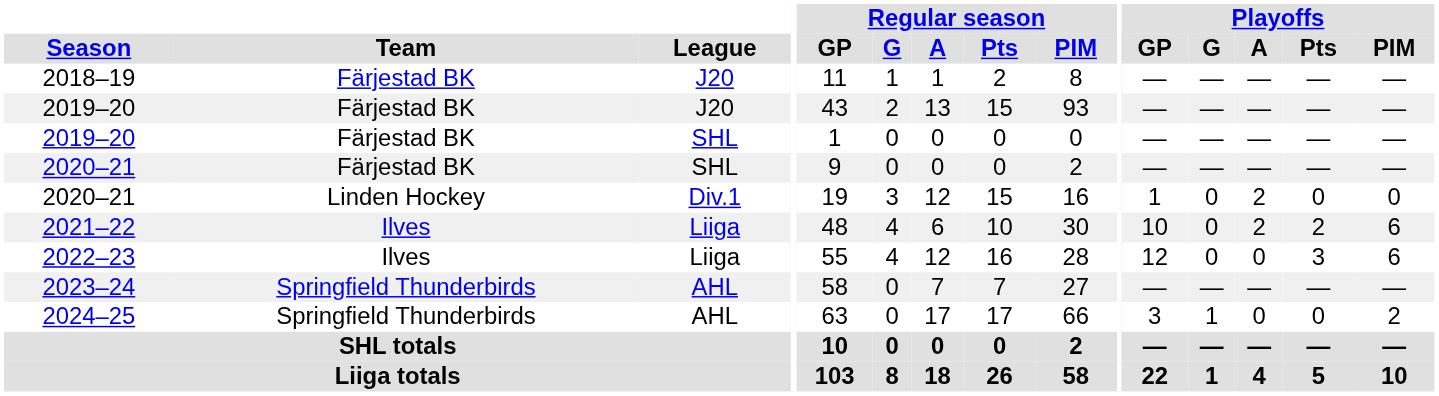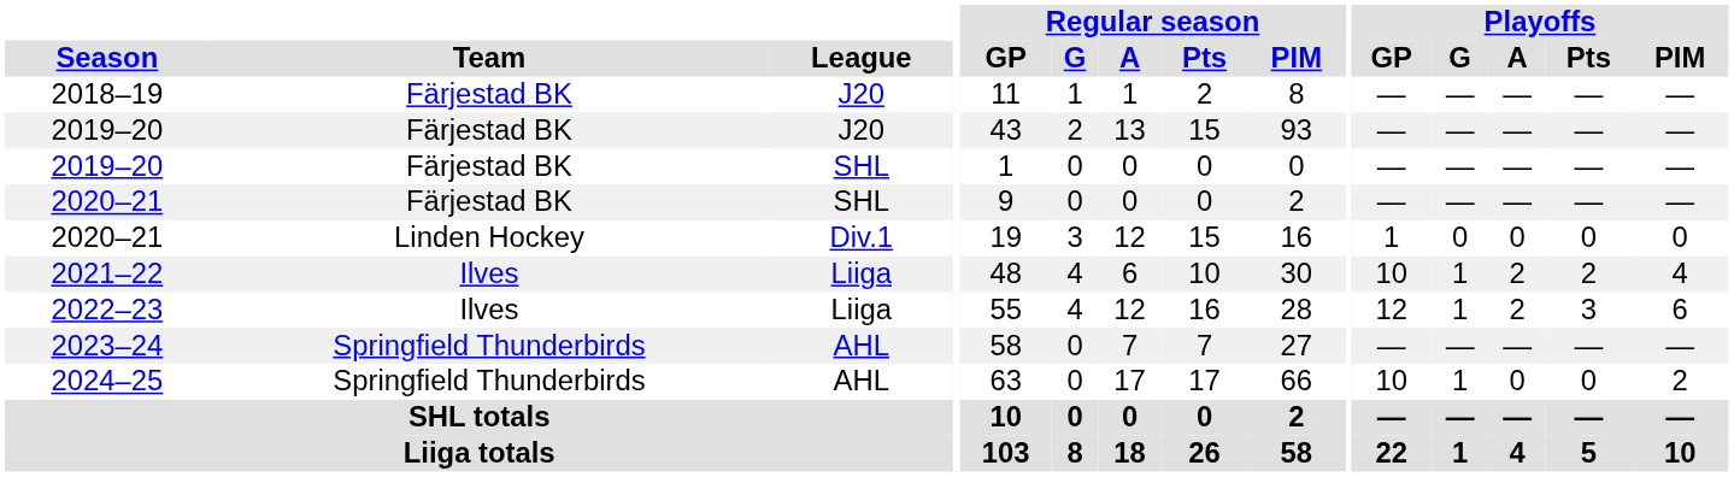 <table border="0" cellpadding="1" cellspacing="0" style="text-align:center; width:60em">
 <tr bgcolor="#e0e0e0">
 <th colspan="3" bgcolor="#ffffff"></th>
 <th rowspan="99" bgcolor="#ffffff"></th>
 <th colspan="5"><a href='#'>Regular season</a></th>
 <th rowspan="99" bgcolor="#ffffff"></th>
 <th colspan="5"><a href='#'>Playoffs</a></th>
 </tr>
 <tr bgcolor="#e0e0e0">
 <th><a href='#'>Season</a></th>
 <th>Team</th>
 <th>League</th>
 <th>GP</th>
 <th><a href='#'>G</a></th>
 <th><a href='#'>A</a></th>
 <th><a href='#'>Pts</a></th>
 <th><a href='#'>PIM</a></th>
 <th>GP</th>
 <th>G</th>
 <th>A</th>
 <th>Pts</th>
 <th>PIM</th>
 </tr>
 <tr ALIGN="center">
 <td>2018–19</td>
 <td><a href='#'>Färjestad BK</a></td>
 <td><a href='#'>J20</a></td>
 <td>11</td>
 <td>1</td>
 <td>1</td>
 <td>2</td>
 <td>8</td>
 <td>—</td>
 <td>—</td>
 <td>—</td>
 <td>—</td>
 <td>—</td>
 </tr>
 <tr ALIGN="center" bgcolor="#f0f0f0">
 <td>2019–20</td>
 <td>Färjestad BK</td>
 <td>J20</td>
 <td>43</td>
 <td>2</td>
 <td>13</td>
 <td>15</td>
 <td>93</td>
 <td>—</td>
 <td>—</td>
 <td>—</td>
 <td>—</td>
 <td>—</td>
 </tr>
 <tr ALIGN="center">
 <td><a href='#'>2019–20</a></td>
 <td>Färjestad BK</td>
 <td><a href='#'>SHL</a></td>
 <td>1</td>
 <td>0</td>
 <td>0</td>
 <td>0</td>
 <td>0</td>
 <td>—</td>
 <td>—</td>
 <td>—</td>
 <td>—</td>
 <td>—</td>
 </tr>
 <tr ALIGN="center" bgcolor="#f0f0f0">
 <td><a href='#'>2020–21</a></td>
 <td>Färjestad BK</td>
 <td>SHL</td>
 <td>9</td>
 <td>0</td>
 <td>0</td>
 <td>0</td>
 <td>2</td>
 <td>—</td>
 <td>—</td>
 <td>—</td>
 <td>—</td>
 <td>—</td>
 </tr>
 <tr ALIGN="center">
 <td 2020–21 Hockeyettan season>2020–21</td>
 <td>Linden Hockey</td>
 <td><a href='#'>Div.1</a></td>
 <td>19</td>
 <td>3</td>
 <td>12</td>
 <td>15</td>
 <td>16</td>
 <td>1</td>
 <td>0</td>
-<td>2</td>
+<td>0</td>
 <td>0</td>
 <td>0</td>
 </tr>
 <tr ALIGN="center" bgcolor="#f0f0f0">
 <td><a href='#'>2021–22</a></td>
 <td><a href='#'>Ilves</a></td>
 <td><a href='#'>Liiga</a></td>
 <td>48</td>
 <td>4</td>
 <td>6</td>
 <td>10</td>
 <td>30</td>
 <td>10</td>
-<td>0</td>
+<td>1</td>
 <td>2</td>
 <td>2</td>
-<td>6</td>
+<td>4</td>
 </tr>
 <tr ALIGN="center">
 <td><a href='#'>2022–23</a></td>
 <td>Ilves</td>
 <td>Liiga</td>
 <td>55</td>
 <td>4</td>
 <td>12</td>
 <td>16</td>
 <td>28</td>
 <td>12</td>
-<td>0</td>
-<td>0</td>
+<td>1</td>
+<td>2</td>
 <td>3</td>
 <td>6</td>
 </tr>
 <tr ALIGN="center" bgcolor="#f0f0f0">
 <td><a href='#'>2023–24</a></td>
 <td><a href='#'>Springfield Thunderbirds</a></td>
 <td><a href='#'>AHL</a></td>
 <td>58</td>
 <td>0</td>
 <td>7</td>
 <td>7</td>
 <td>27</td>
 <td>—</td>
 <td>—</td>
 <td>—</td>
 <td>—</td>
 <td>—</td>
 </tr>
 <tr ALIGN="center">
 <td><a href='#'>2024–25</a></td>
 <td>Springfield Thunderbirds</td>
 <td>AHL</td>
 <td>63</td>
 <td>0</td>
 <td>17</td>
 <td>17</td>
 <td>66</td>
-<td>3</td>
+<td>10</td>
 <td>1</td>
 <td>0</td>
 <td>0</td>
 <td>2</td>
 </tr>
 <tr style="background:#e0e0e0;">
 <th colspan="3">SHL totals</th>
 <th>10</th>
 <th>0</th>
 <th>0</th>
 <th>0</th>
 <th>2</th>
 <th>—</th>
 <th>—</th>
 <th>—</th>
 <th>—</th>
 <th>—</th>
 </tr>
 <tr style="background:#e0e0e0;">
 <th colspan="3">Liiga totals</th>
 <th>103</th>
 <th>8</th>
 <th>18</th>
 <th>26</th>
 <th>58</th>
 <th>22</th>
 <th>1</th>
 <th>4</th>
 <th>5</th>
 <th>10</th>
 </tr>
 </table>
